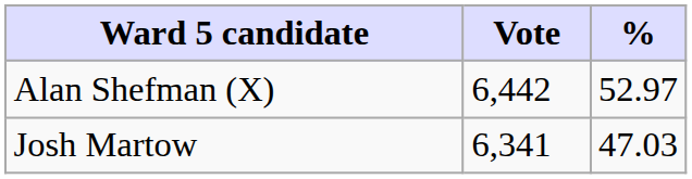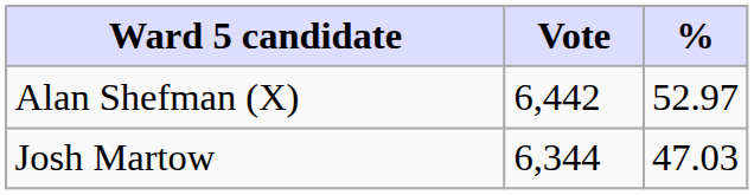 <table class="wikitable">
 <tr>
 <th style="background:#ddf; width:200px;">Ward 5 candidate </th>
 <th style="background:#ddf; width:50px;">Vote</th>
 <th style="background:#ddf; width:30px;">%</th>
 </tr>
 <tr>
 <td>Alan Shefman (X)</td>
 <td>6,442</td>
 <td>52.97</td>
 </tr>
 <tr>
 <td>Josh Martow</td>
-<td>6,341</td>
+<td>6,344</td>
 <td>47.03</td>
 </tr>
 </table>
